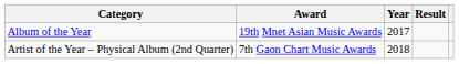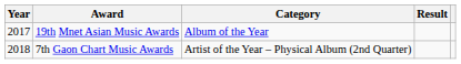 <table class="wikitable">
 <tr>
+<th>Year</th>
+<th>Award</th>
 <th>Category</th>
-<th>Award</th>
-<th>Year</th>
 <th>Result</th>
 <th></th>
 </tr>
 <tr>
+<td>2017</td>
+<td><a href='#'>19th</a> <a href='#'>Mnet Asian Music Awards</a></td>
 <td><a href='#'>Album of the Year</a></td>
-<td><a href='#'>19th</a> <a href='#'>Mnet Asian Music Awards</a></td>
-<td>2017</td>
 <td></td>
 <td style="text-align:center;"></td>
 </tr>
 <tr>
+<td>2018</td>
+<td>7th <a href='#'>Gaon Chart Music Awards</a></td>
 <td>Artist of the Year – Physical Album (2nd Quarter)</td>
-<td>7th <a href='#'>Gaon Chart Music Awards</a></td>
-<td>2018</td>
 <td></td>
 <td style="text-align:center;"></td>
 </tr>
 </table>
